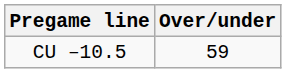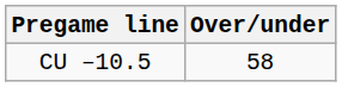 <table class="wikitable">
 <tr align="center">
 <th style=>Pregame line</th>
 <th style=>Over/under</th>
 </tr>
 <tr align="center">
 <td>CU –10.5</td>
-<td>59</td>
+<td>58</td>
 </tr>
 </table>
